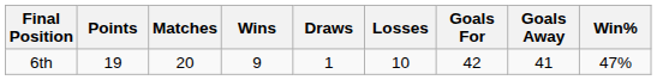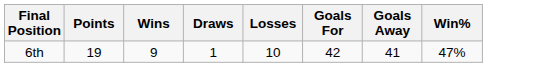 <table class="wikitable" style="font-size: 95%; text-align: center;">
 <tr>
 <th width=60>Final Position</th>
 <th width=60>Points</th>
-<th width=60>Matches</th>
 <th width=60>Wins</th>
 <th width=60>Draws</th>
 <th width=60>Losses</th>
 <th width=60>Goals For</th>
 <th width=60>Goals Away</th>
 <th width=60>Win%</th>
 </tr>
 <tr>
 <td>6th</td>
 <td>19</td>
-<td>20</td>
 <td>9</td>
 <td>1</td>
 <td>10</td>
 <td>42</td>
 <td>41</td>
 <td>47%</td>
 </tr>
 </table>
